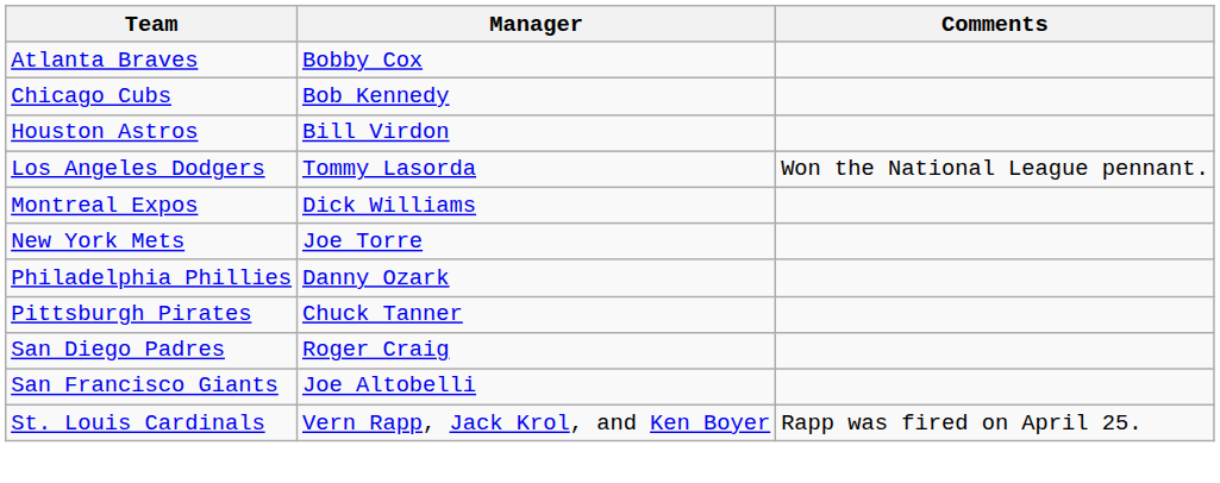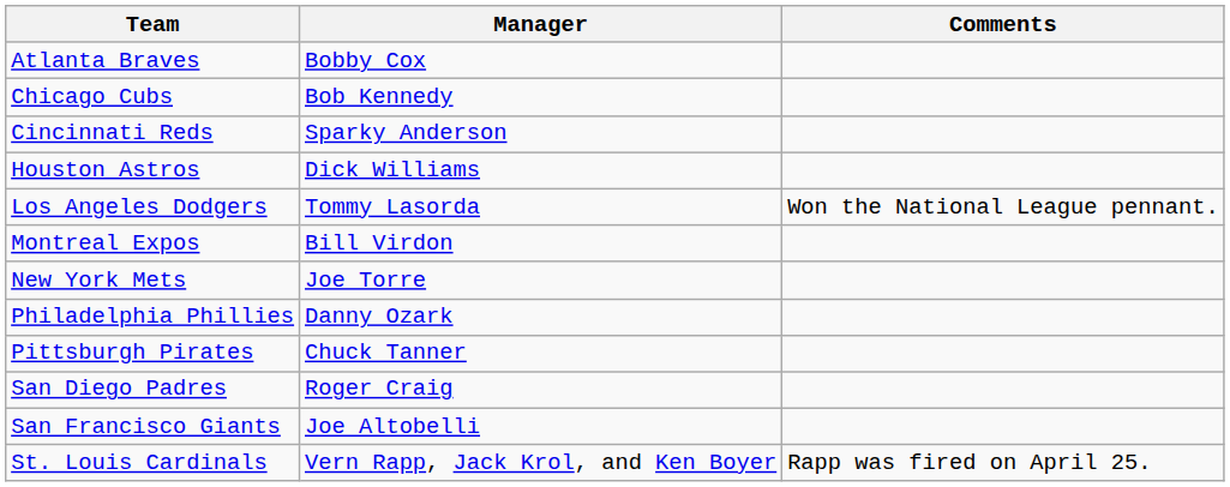 <table class="wikitable">
 <tr>
 <th>Team</th>
 <th>Manager</th>
 <th>Comments</th>
 </tr>
 <tr>
 <td><a href='#'>Atlanta Braves</a></td>
 <td><a href='#'>Bobby Cox</a></td>
 <td></td>
 </tr>
 <tr>
 <td><a href='#'>Chicago Cubs</a></td>
 <td><a href='#'>Bob Kennedy</a></td>
 <td></td>
 </tr>
 <tr>
+<td><a href='#'>Cincinnati Reds</a></td>
+<td><a href='#'>Sparky Anderson</a></td>
+<td></td>
+</tr>
+<tr>
 <td><a href='#'>Houston Astros</a></td>
-<td><a href='#'>Bill Virdon</a></td>
+<td><a href='#'>Dick Williams</a></td>
 <td></td>
 </tr>
 <tr>
 <td><a href='#'>Los Angeles Dodgers</a></td>
 <td><a href='#'>Tommy Lasorda</a></td>
 <td>Won the National League pennant.</td>
 </tr>
 <tr>
 <td><a href='#'>Montreal Expos</a></td>
-<td><a href='#'>Dick Williams</a></td>
+<td><a href='#'>Bill Virdon</a></td>
 <td></td>
 </tr>
 <tr>
 <td><a href='#'>New York Mets</a></td>
 <td><a href='#'>Joe Torre</a></td>
 <td></td>
 </tr>
 <tr>
 <td><a href='#'>Philadelphia Phillies</a></td>
 <td><a href='#'>Danny Ozark</a></td>
 <td></td>
 </tr>
 <tr>
 <td><a href='#'>Pittsburgh Pirates</a></td>
 <td><a href='#'>Chuck Tanner</a></td>
 <td></td>
 </tr>
 <tr>
 <td><a href='#'>San Diego Padres</a></td>
 <td><a href='#'>Roger Craig</a></td>
 <td></td>
 </tr>
 <tr>
 <td><a href='#'>San Francisco Giants</a></td>
 <td><a href='#'>Joe Altobelli</a></td>
 <td></td>
 </tr>
 <tr>
 <td><a href='#'>St. Louis Cardinals</a></td>
 <td><a href='#'>Vern Rapp</a>, <a href='#'>Jack Krol</a>, and <a href='#'>Ken Boyer</a></td>
 <td>Rapp was fired on April 25.</td>
 </tr>
 </table>
